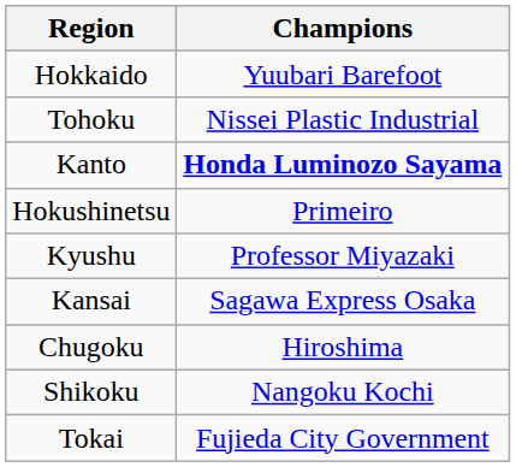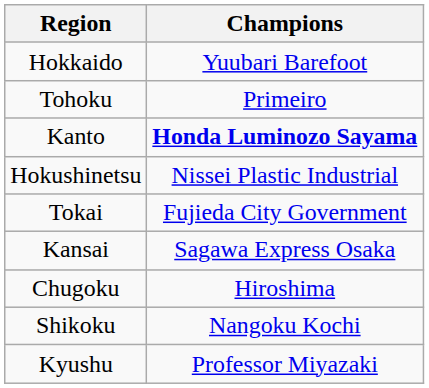 <table class="wikitable" style="text-align:center;">
 <tr>
 <th>Region</th>
 <th>Champions</th>
 </tr>
 <tr>
 <td>Hokkaido</td>
 <td><a href='#'>Yuubari Barefoot</a></td>
 </tr>
 <tr>
 <td>Tohoku</td>
-<td><a href='#'>Nissei Plastic Industrial</a></td>
+<td><a href='#'>Primeiro</a></td>
 </tr>
 <tr>
 <td>Kanto</td>
 <td><strong><a href='#'>Honda Luminozo Sayama</a></strong></td>
 </tr>
 <tr>
 <td>Hokushinetsu</td>
-<td><a href='#'>Primeiro</a></td>
+<td><a href='#'>Nissei Plastic Industrial</a></td>
 </tr>
 <tr>
-<td>Kyushu</td>
-<td><a href='#'>Professor Miyazaki</a></td>
+<td>Tokai</td>
+<td><a href='#'>Fujieda City Government</a></td>
 </tr>
 <tr>
 <td>Kansai</td>
 <td><a href='#'>Sagawa Express Osaka</a></td>
 </tr>
 <tr>
 <td>Chugoku</td>
 <td><a href='#'>Hiroshima</a></td>
 </tr>
 <tr>
 <td>Shikoku</td>
 <td><a href='#'>Nangoku Kochi</a></td>
 </tr>
 <tr>
-<td>Tokai</td>
-<td><a href='#'>Fujieda City Government</a></td>
+<td>Kyushu</td>
+<td><a href='#'>Professor Miyazaki</a></td>
 </tr>
 </table>
